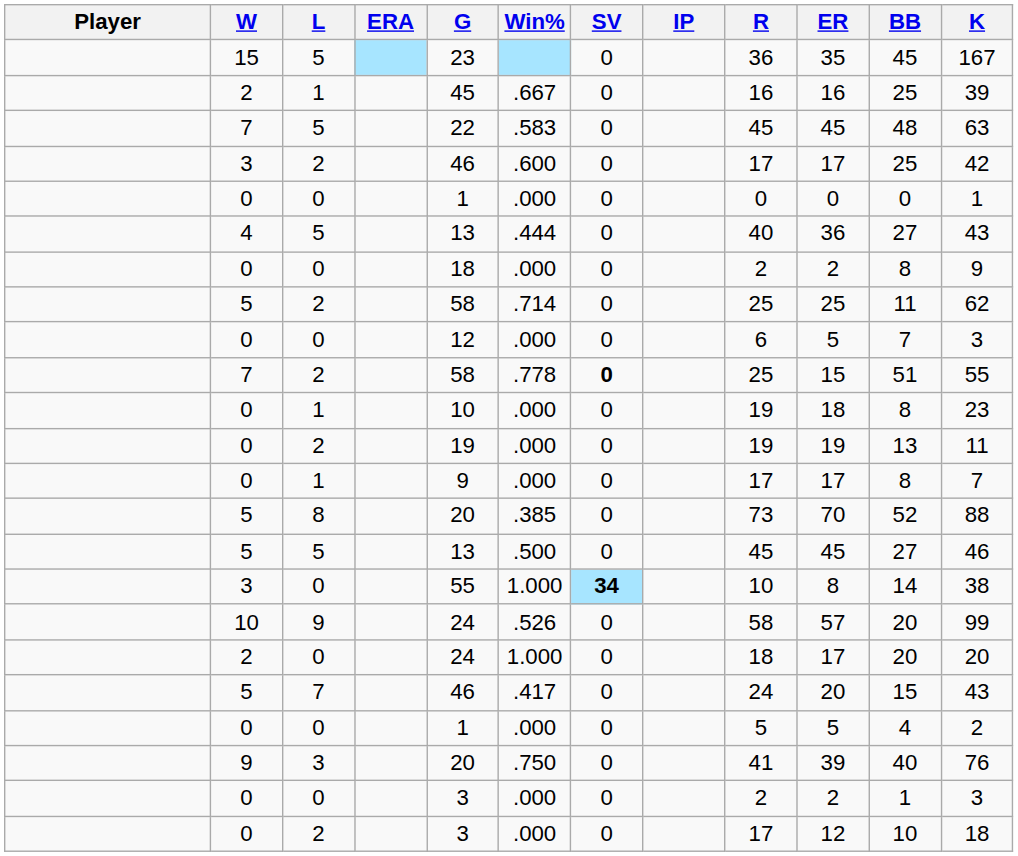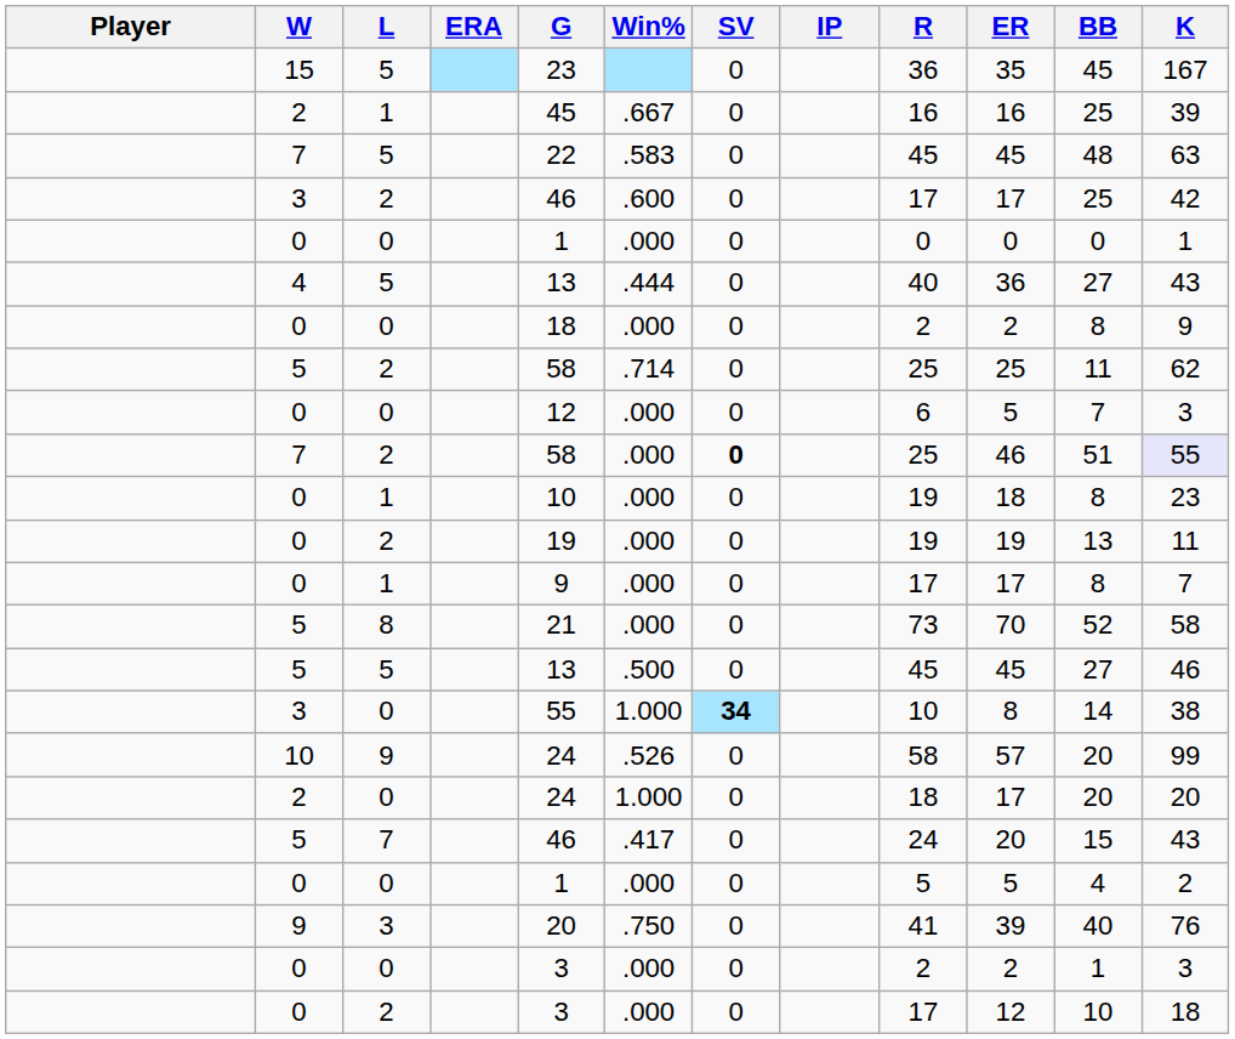 <table class="wikitable sortable" style="text-align:center;">
 <tr>
 <th bgcolor="#DDDDFF" width="20%">Player</th>
 <th bgcolor="#DDDDFF" width="7%"><a href='#'>W</a></th>
 <th bgcolor="#DDDDFF" width="7%"><a href='#'>L</a></th>
 <th bgcolor="#DDDDFF" width="7%"><a href='#'>ERA</a></th>
 <th bgcolor="#DDDDFF" width="7%"><a href='#'>G</a></th>
 <th bgcolor="#DDDDFF" width="7%"><a href='#'>Win%</a></th>
 <th bgcolor="#DDDDFF" width="7%"><a href='#'>SV</a></th>
 <th bgcolor="#DDDDFF" width="8%"><a href='#'>IP</a></th>
 <th bgcolor="#DDDDFF" width="7%"><a href='#'>R</a></th>
 <th bgcolor="#DDDDFF" width="7%"><a href='#'>ER</a></th>
 <th bgcolor="#DDDDFF" width="7%"><a href='#'>BB</a></th>
 <th bgcolor="#DDDDFF" width="7%"><a href='#'>K</a></th>
 </tr>
 <tr>
 <td></td>
 <td>15</td>
 <td>5</td>
 <td bgcolor="#a7e5ff"></td>
 <td>23</td>
 <td bgcolor="#a7e5ff"></td>
 <td>0</td>
 <td></td>
 <td>36</td>
 <td>35</td>
 <td>45</td>
 <td>167</td>
 </tr>
 <tr>
 <td></td>
 <td>2</td>
 <td>1</td>
 <td></td>
 <td>45</td>
 <td>.667</td>
 <td>0</td>
 <td></td>
 <td>16</td>
 <td>16</td>
 <td>25</td>
 <td>39</td>
 </tr>
 <tr>
 <td></td>
 <td>7</td>
 <td>5</td>
 <td></td>
 <td>22</td>
 <td>.583</td>
 <td>0</td>
 <td></td>
 <td>45</td>
 <td>45</td>
 <td>48</td>
 <td>63</td>
 </tr>
 <tr>
 <td></td>
 <td>3</td>
 <td>2</td>
 <td></td>
 <td>46</td>
 <td>.600</td>
 <td>0</td>
 <td></td>
 <td>17</td>
 <td>17</td>
 <td>25</td>
 <td>42</td>
 </tr>
 <tr>
 <td></td>
 <td>0</td>
 <td>0</td>
 <td></td>
 <td>1</td>
 <td>.000</td>
 <td>0</td>
 <td></td>
 <td>0</td>
 <td>0</td>
 <td>0</td>
 <td>1</td>
 </tr>
 <tr>
 <td></td>
 <td>4</td>
 <td>5</td>
 <td></td>
 <td>13</td>
 <td>.444</td>
 <td>0</td>
 <td></td>
 <td>40</td>
 <td>36</td>
 <td>27</td>
 <td>43</td>
 </tr>
 <tr>
 <td></td>
 <td>0</td>
 <td>0</td>
 <td></td>
 <td>18</td>
 <td>.000</td>
 <td>0</td>
 <td></td>
 <td>2</td>
 <td>2</td>
 <td>8</td>
 <td>9</td>
 </tr>
 <tr>
 <td></td>
 <td>5</td>
 <td>2</td>
 <td></td>
 <td>58</td>
 <td>.714</td>
 <td>0</td>
 <td></td>
 <td>25</td>
 <td>25</td>
 <td>11</td>
 <td>62</td>
 </tr>
 <tr>
 <td></td>
 <td>0</td>
 <td>0</td>
 <td></td>
 <td>12</td>
 <td>.000</td>
 <td>0</td>
 <td></td>
 <td>6</td>
 <td>5</td>
 <td>7</td>
 <td>3</td>
 </tr>
 <tr>
 <td></td>
 <td>7</td>
 <td>2</td>
 <td></td>
 <td>58</td>
-<td>.778</td>
+<td>.000</td>
 <td><strong>0</strong></td>
 <td></td>
 <td>25</td>
-<td>15</td>
+<td>46</td>
 <td>51</td>
-<td>55</td>
+<td style="background: lavender;">55</td>
 </tr>
 <tr>
 <td></td>
 <td>0</td>
 <td>1</td>
 <td></td>
 <td>10</td>
 <td>.000</td>
 <td>0</td>
 <td></td>
 <td>19</td>
 <td>18</td>
 <td>8</td>
 <td>23</td>
 </tr>
 <tr>
 <td></td>
 <td>0</td>
 <td>2</td>
 <td></td>
 <td>19</td>
 <td>.000</td>
 <td>0</td>
 <td></td>
 <td>19</td>
 <td>19</td>
 <td>13</td>
 <td>11</td>
 </tr>
 <tr>
 <td></td>
 <td>0</td>
 <td>1</td>
 <td></td>
 <td>9</td>
 <td>.000</td>
 <td>0</td>
 <td></td>
 <td>17</td>
 <td>17</td>
 <td>8</td>
 <td>7</td>
 </tr>
 <tr>
 <td></td>
 <td>5</td>
 <td>8</td>
 <td></td>
-<td>20</td>
-<td>.385</td>
+<td>21</td>
+<td>.000</td>
 <td>0</td>
 <td></td>
 <td>73</td>
 <td>70</td>
 <td>52</td>
-<td>88</td>
+<td>58</td>
 </tr>
 <tr>
 <td></td>
 <td>5</td>
 <td>5</td>
 <td></td>
 <td>13</td>
 <td>.500</td>
 <td>0</td>
 <td></td>
 <td>45</td>
 <td>45</td>
 <td>27</td>
 <td>46</td>
 </tr>
 <tr>
 <td></td>
 <td>3</td>
 <td>0</td>
 <td></td>
 <td>55</td>
 <td>1.000</td>
 <td bgcolor="#a7e5ff"><strong>34</strong></td>
 <td></td>
 <td>10</td>
 <td>8</td>
 <td>14</td>
 <td>38</td>
 </tr>
 <tr>
 <td></td>
 <td>10</td>
 <td>9</td>
 <td></td>
 <td>24</td>
 <td>.526</td>
 <td>0</td>
 <td></td>
 <td>58</td>
 <td>57</td>
 <td>20</td>
 <td>99</td>
 </tr>
 <tr>
 <td></td>
 <td>2</td>
 <td>0</td>
 <td></td>
 <td>24</td>
 <td>1.000</td>
 <td>0</td>
 <td></td>
 <td>18</td>
 <td>17</td>
 <td>20</td>
 <td>20</td>
 </tr>
 <tr>
 <td></td>
 <td>5</td>
 <td>7</td>
 <td></td>
 <td>46</td>
 <td>.417</td>
 <td>0</td>
 <td></td>
 <td>24</td>
 <td>20</td>
 <td>15</td>
 <td>43</td>
 </tr>
 <tr>
 <td></td>
 <td>0</td>
 <td>0</td>
 <td></td>
 <td>1</td>
 <td>.000</td>
 <td>0</td>
 <td></td>
 <td>5</td>
 <td>5</td>
 <td>4</td>
 <td>2</td>
 </tr>
 <tr>
 <td></td>
 <td>9</td>
 <td>3</td>
 <td></td>
 <td>20</td>
 <td>.750</td>
 <td>0</td>
 <td></td>
 <td>41</td>
 <td>39</td>
 <td>40</td>
 <td>76</td>
 </tr>
 <tr>
 <td></td>
 <td>0</td>
 <td>0</td>
 <td></td>
 <td>3</td>
 <td>.000</td>
 <td>0</td>
 <td></td>
 <td>2</td>
 <td>2</td>
 <td>1</td>
 <td>3</td>
 </tr>
 <tr>
 <td></td>
 <td>0</td>
 <td>2</td>
 <td></td>
 <td>3</td>
 <td>.000</td>
 <td>0</td>
 <td></td>
 <td>17</td>
 <td>12</td>
 <td>10</td>
 <td>18</td>
 </tr>
 </table>
